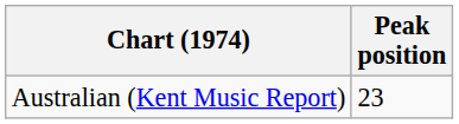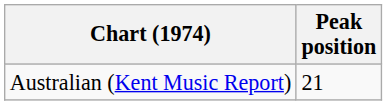 <table class="wikitable sortable plainrowheaders">
 <tr>
 <th scope="col">Chart (1974)</th>
 <th scope="col">Peak<br>position</th>
 </tr>
 <tr>
 <td>Australian (<a href='#'>Kent Music Report</a>)</td>
-<td>23</td>
+<td>21</td>
 </tr>
 </table>
